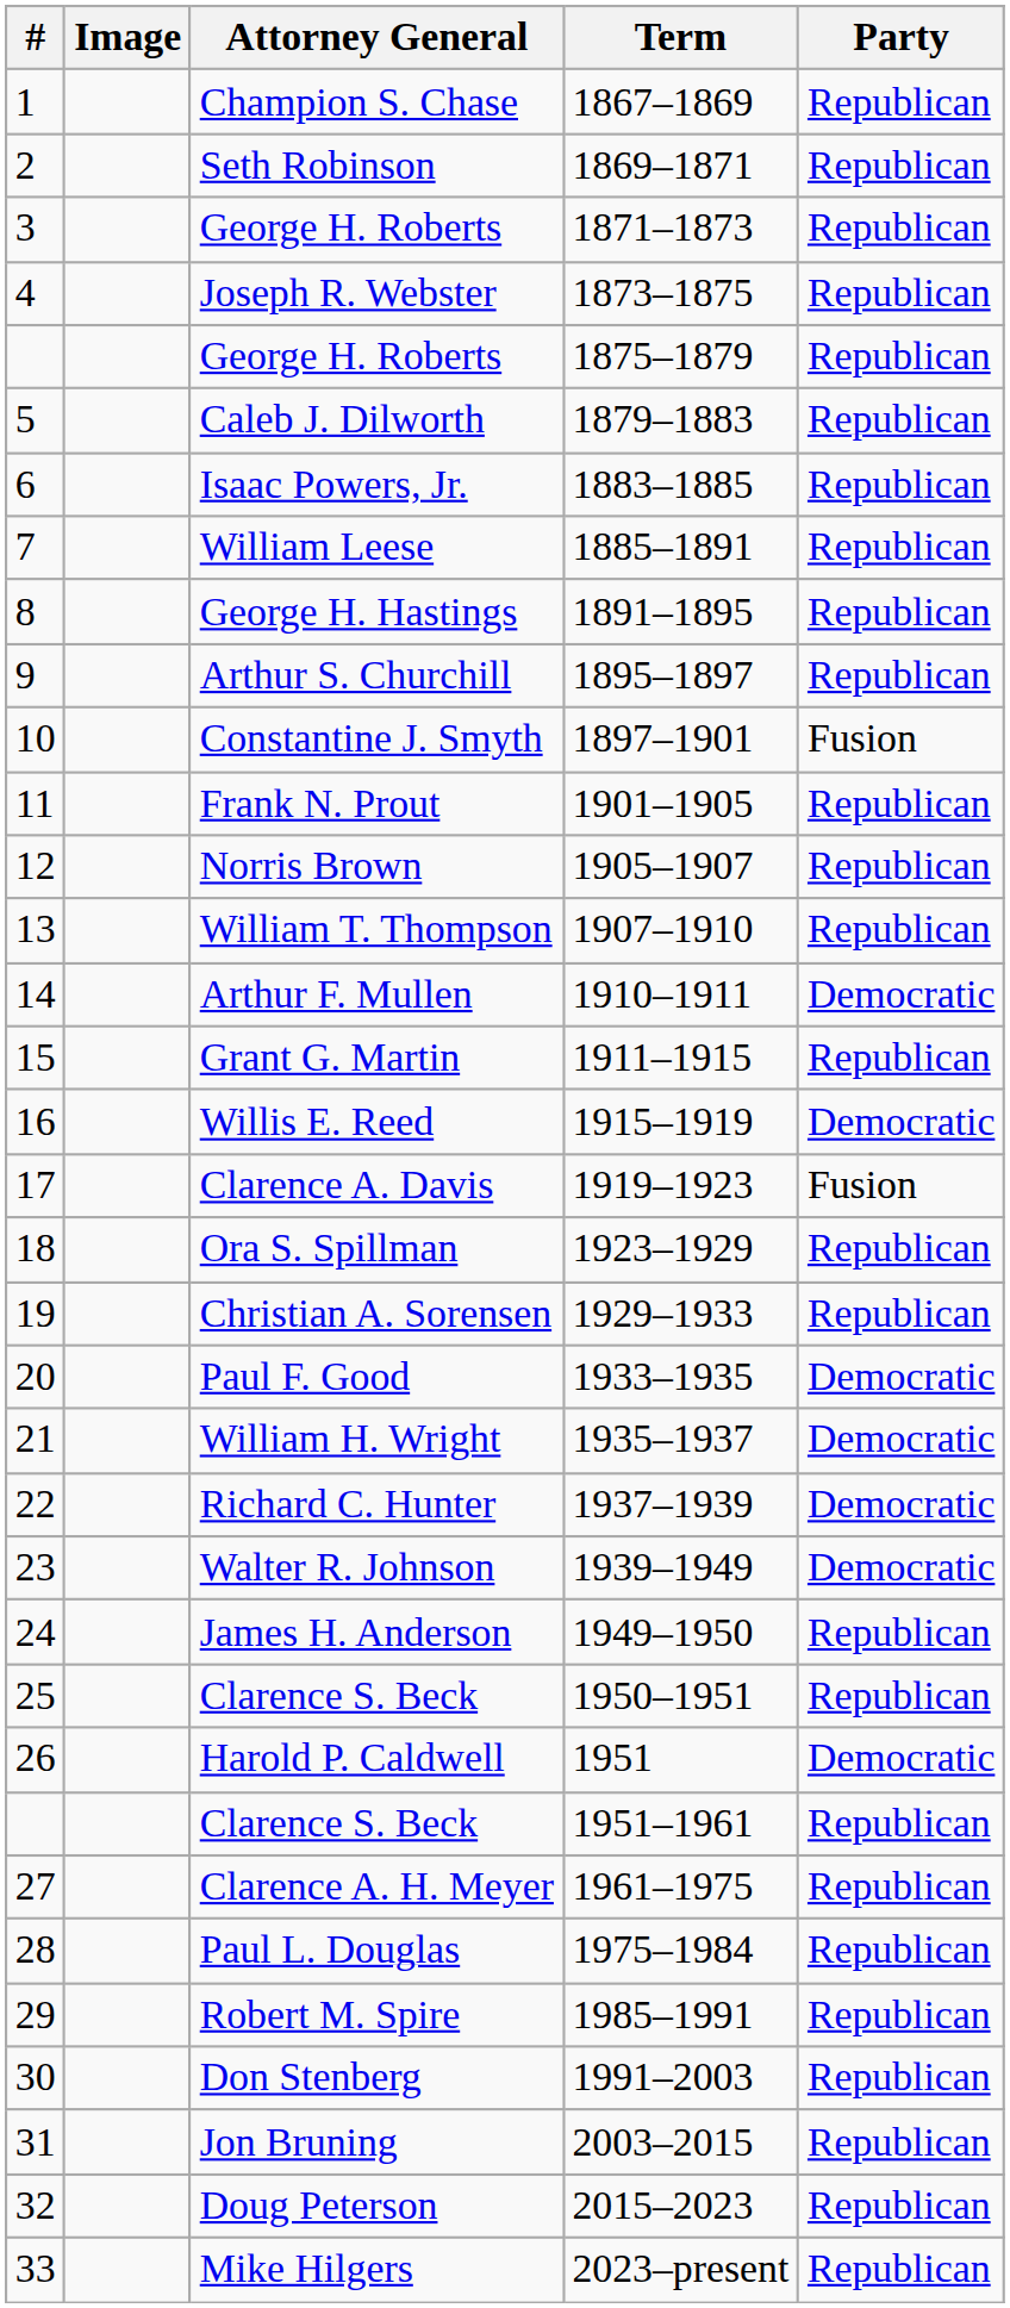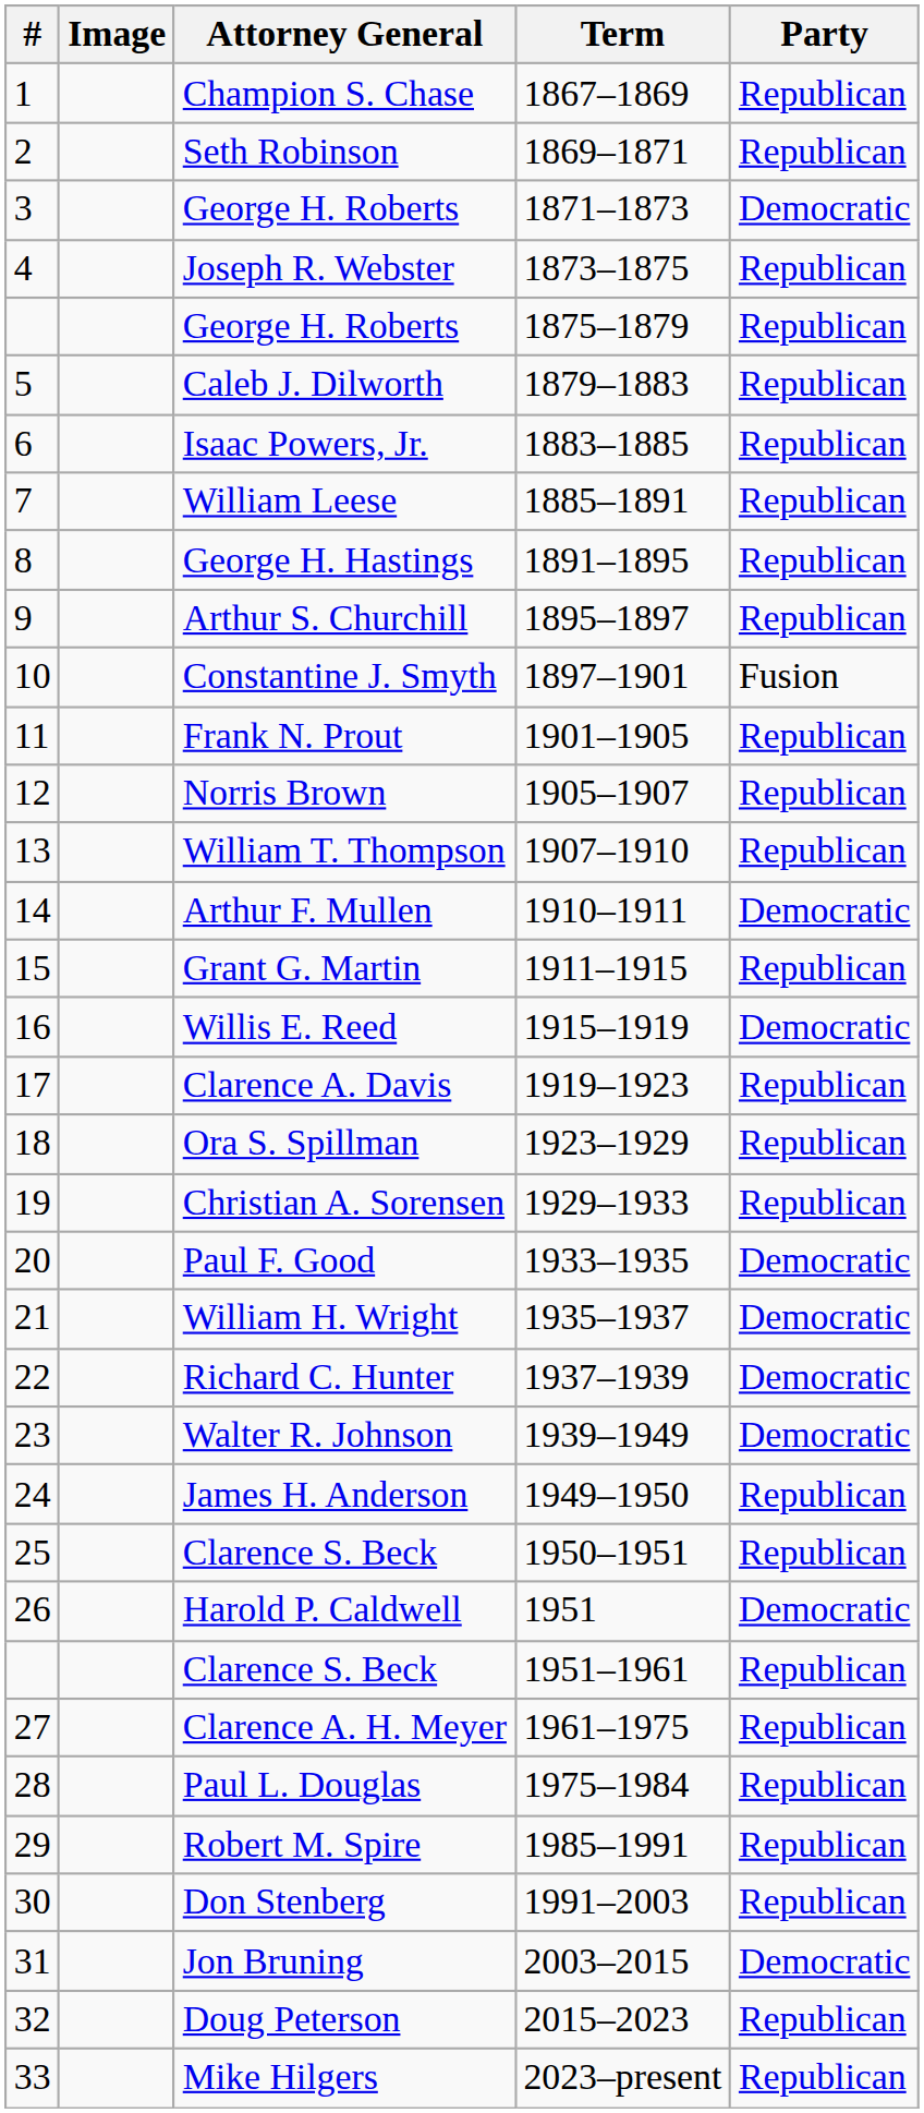 <table class=wikitable>
 <tr>
 <th>#</th>
 <th>Image</th>
 <th colspan=1>Attorney General</th>
 <th>Term</th>
 <th>Party</th>
 </tr>
 <tr>
 <td>1</td>
 <td></td>
 <td><a href='#'>Champion S. Chase</a></td>
 <td>1867–1869</td>
 <td><a href='#'>Republican</a></td>
 </tr>
 <tr>
 <td>2</td>
 <td></td>
 <td><a href='#'>Seth Robinson</a></td>
 <td>1869–1871</td>
 <td><a href='#'>Republican</a></td>
 </tr>
 <tr>
 <td>3</td>
 <td></td>
 <td><a href='#'>George H. Roberts</a></td>
 <td>1871–1873</td>
-<td><a href='#'>Republican</a></td>
+<td><a href='#'>Democratic</a></td>
 </tr>
 <tr>
 <td>4</td>
 <td></td>
 <td><a href='#'>Joseph R. Webster</a></td>
 <td>1873–1875</td>
 <td><a href='#'>Republican</a></td>
 </tr>
 <tr>
 <td align=center></td>
 <td></td>
 <td><a href='#'>George H. Roberts</a></td>
 <td>1875–1879</td>
 <td><a href='#'>Republican</a></td>
 </tr>
 <tr>
 <td>5</td>
 <td></td>
 <td><a href='#'>Caleb J. Dilworth</a></td>
 <td>1879–1883</td>
 <td><a href='#'>Republican</a></td>
 </tr>
 <tr>
 <td>6</td>
 <td></td>
 <td><a href='#'>Isaac Powers, Jr.</a></td>
 <td>1883–1885</td>
 <td><a href='#'>Republican</a></td>
 </tr>
 <tr>
 <td>7</td>
 <td></td>
 <td><a href='#'>William Leese</a></td>
 <td>1885–1891</td>
 <td><a href='#'>Republican</a></td>
 </tr>
 <tr>
 <td>8</td>
 <td></td>
 <td><a href='#'>George H. Hastings</a></td>
 <td>1891–1895</td>
 <td><a href='#'>Republican</a></td>
 </tr>
 <tr>
 <td>9</td>
 <td></td>
 <td><a href='#'>Arthur S. Churchill</a></td>
 <td>1895–1897</td>
 <td><a href='#'>Republican</a></td>
 </tr>
 <tr>
 <td>10</td>
 <td></td>
 <td><a href='#'>Constantine J. Smyth</a></td>
 <td>1897–1901</td>
 <td>Fusion</td>
 </tr>
 <tr>
 <td>11</td>
 <td></td>
 <td><a href='#'>Frank N. Prout</a></td>
 <td>1901–1905</td>
 <td><a href='#'>Republican</a></td>
 </tr>
 <tr>
 <td>12</td>
 <td></td>
 <td><a href='#'>Norris Brown</a></td>
 <td>1905–1907</td>
 <td><a href='#'>Republican</a></td>
 </tr>
 <tr>
 <td>13</td>
 <td></td>
 <td><a href='#'>William T. Thompson</a></td>
 <td>1907–1910</td>
 <td><a href='#'>Republican</a></td>
 </tr>
 <tr>
 <td>14</td>
 <td></td>
 <td><a href='#'>Arthur F. Mullen</a></td>
 <td>1910–1911</td>
 <td><a href='#'>Democratic</a></td>
 </tr>
 <tr>
 <td>15</td>
 <td></td>
 <td><a href='#'>Grant G. Martin</a></td>
 <td>1911–1915</td>
 <td><a href='#'>Republican</a></td>
 </tr>
 <tr>
 <td>16</td>
 <td></td>
 <td><a href='#'>Willis E. Reed</a></td>
 <td>1915–1919</td>
 <td><a href='#'>Democratic</a></td>
 </tr>
 <tr>
 <td>17</td>
 <td></td>
 <td><a href='#'>Clarence A. Davis</a></td>
 <td>1919–1923</td>
-<td>Fusion</td>
+<td><a href='#'>Republican</a></td>
 </tr>
 <tr>
 <td>18</td>
 <td></td>
 <td><a href='#'>Ora S. Spillman</a></td>
 <td>1923–1929</td>
 <td><a href='#'>Republican</a></td>
 </tr>
 <tr>
 <td>19</td>
 <td></td>
 <td><a href='#'>Christian A. Sorensen</a></td>
 <td>1929–1933</td>
 <td><a href='#'>Republican</a></td>
 </tr>
 <tr>
 <td>20</td>
 <td></td>
 <td><a href='#'>Paul F. Good</a></td>
 <td>1933–1935</td>
 <td><a href='#'>Democratic</a></td>
 </tr>
 <tr>
 <td>21</td>
 <td></td>
 <td><a href='#'>William H. Wright</a></td>
 <td>1935–1937</td>
 <td><a href='#'>Democratic</a></td>
 </tr>
 <tr>
 <td>22</td>
 <td></td>
 <td><a href='#'>Richard C. Hunter</a></td>
 <td>1937–1939</td>
 <td><a href='#'>Democratic</a></td>
 </tr>
 <tr>
 <td>23</td>
 <td></td>
 <td><a href='#'>Walter R. Johnson</a></td>
 <td>1939–1949</td>
 <td><a href='#'>Democratic</a></td>
 </tr>
 <tr>
 <td>24</td>
 <td></td>
 <td><a href='#'>James H. Anderson</a></td>
 <td>1949–1950</td>
 <td><a href='#'>Republican</a></td>
 </tr>
 <tr>
 <td>25</td>
 <td></td>
 <td><a href='#'>Clarence S. Beck</a></td>
 <td>1950–1951</td>
 <td><a href='#'>Republican</a></td>
 </tr>
 <tr>
 <td>26</td>
 <td></td>
 <td><a href='#'>Harold P. Caldwell</a></td>
 <td>1951 </td>
 <td><a href='#'>Democratic</a></td>
 </tr>
 <tr>
 <td align=center></td>
 <td></td>
 <td><a href='#'>Clarence S. Beck</a></td>
 <td>1951–1961</td>
 <td><a href='#'>Republican</a></td>
 </tr>
 <tr>
 <td>27</td>
 <td></td>
 <td><a href='#'>Clarence A. H. Meyer</a></td>
 <td>1961–1975</td>
 <td><a href='#'>Republican</a></td>
 </tr>
 <tr>
 <td>28</td>
 <td></td>
 <td><a href='#'>Paul L. Douglas</a></td>
 <td>1975–1984</td>
 <td><a href='#'>Republican</a></td>
 </tr>
 <tr>
 <td>29</td>
 <td></td>
 <td><a href='#'>Robert M. Spire</a></td>
 <td>1985–1991</td>
 <td><a href='#'>Republican</a></td>
 </tr>
 <tr>
 <td>30</td>
 <td></td>
 <td><a href='#'>Don Stenberg</a></td>
 <td>1991–2003</td>
 <td><a href='#'>Republican</a></td>
 </tr>
 <tr>
 <td>31</td>
 <td></td>
 <td><a href='#'>Jon Bruning</a></td>
 <td>2003–2015</td>
-<td><a href='#'>Republican</a></td>
+<td><a href='#'>Democratic</a></td>
 </tr>
 <tr>
 <td>32</td>
 <td></td>
 <td><a href='#'>Doug Peterson</a></td>
 <td>2015–2023</td>
 <td><a href='#'>Republican</a></td>
 </tr>
 <tr>
 <td>33</td>
 <td></td>
 <td><a href='#'>Mike Hilgers</a></td>
 <td>2023–present</td>
 <td><a href='#'>Republican</a></td>
 </tr>
 </table>
